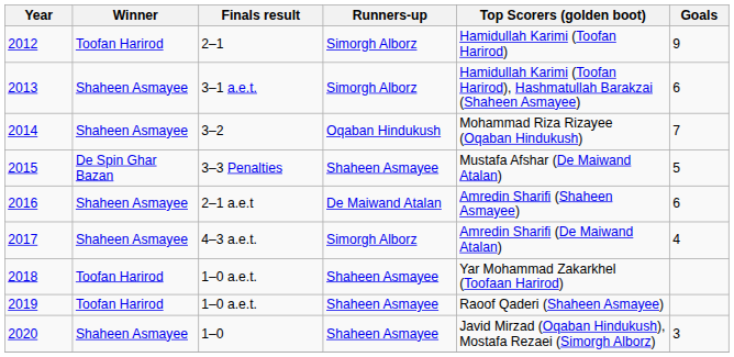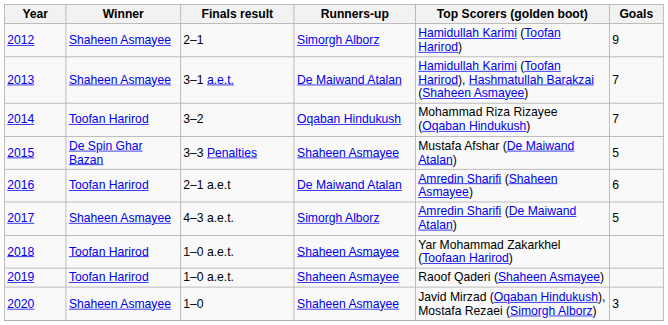 <table class="wikitable">
 <tr>
 <th width=4%>Year</th>
 <th width=8%>Winner</th>
 <th width=8%>Finals result</th>
 <th width=8%>Runners-up</th>
 <th width=14%>Top Scorers (golden boot)</th>
 <th width=2%>Goals</th>
 </tr>
 <tr>
 <td><a href='#'>2012</a></td>
-<td><a href='#'>Toofan Harirod</a></td>
+<td><a href='#'>Shaheen Asmayee</a></td>
 <td>2–1</td>
 <td><a href='#'>Simorgh Alborz</a></td>
 <td><a href='#'>Hamidullah Karimi</a> (<a href='#'>Toofan Harirod</a>)</td>
 <td>9</td>
 </tr>
 <tr>
 <td><a href='#'>2013</a></td>
 <td><a href='#'>Shaheen Asmayee</a></td>
 <td>3–1 <a href='#'>a.e.t.</a></td>
-<td><a href='#'>Simorgh Alborz</a></td>
+<td><a href='#'>De Maiwand Atalan</a></td>
 <td><a href='#'>Hamidullah Karimi</a> (<a href='#'>Toofan Harirod</a>), <a href='#'>Hashmatullah Barakzai</a> (<a href='#'>Shaheen Asmayee</a>)</td>
-<td>6</td>
+<td>7</td>
 </tr>
 <tr>
 <td><a href='#'>2014</a></td>
-<td><a href='#'>Shaheen Asmayee</a></td>
+<td><a href='#'>Toofan Harirod</a></td>
 <td>3–2</td>
 <td><a href='#'>Oqaban Hindukush</a></td>
 <td>Mohammad Riza Rizayee (<a href='#'>Oqaban Hindukush</a>)</td>
 <td>7</td>
 </tr>
 <tr>
 <td><a href='#'>2015</a></td>
 <td><a href='#'>De Spin Ghar Bazan</a></td>
 <td>3–3 <a href='#'>Penalties</a></td>
 <td><a href='#'>Shaheen Asmayee</a></td>
 <td>Mustafa Afshar (<a href='#'>De Maiwand Atalan</a>)</td>
 <td>5</td>
 </tr>
 <tr>
 <td><a href='#'>2016</a></td>
-<td><a href='#'>Shaheen Asmayee</a></td>
+<td><a href='#'>Toofan Harirod</a></td>
 <td>2–1 a.e.t</td>
 <td><a href='#'>De Maiwand Atalan</a></td>
 <td><a href='#'>Amredin Sharifi</a> (<a href='#'>Shaheen Asmayee</a>)</td>
 <td>6</td>
 </tr>
 <tr>
 <td><a href='#'>2017</a></td>
 <td><a href='#'>Shaheen Asmayee</a></td>
 <td>4–3 a.e.t.</td>
 <td><a href='#'>Simorgh Alborz</a></td>
 <td><a href='#'>Amredin Sharifi</a> (<a href='#'>De Maiwand Atalan</a>)</td>
-<td>4</td>
+<td>5</td>
 </tr>
 <tr>
 <td><a href='#'>2018</a></td>
 <td><a href='#'>Toofan Harirod</a></td>
 <td>1–0 a.e.t.</td>
 <td><a href='#'>Shaheen Asmayee</a></td>
 <td>Yar Mohammad Zakarkhel (<a href='#'>Toofaan Harirod</a>)</td>
 <td></td>
 </tr>
 <tr>
 <td><a href='#'>2019</a></td>
 <td><a href='#'>Toofan Harirod</a></td>
 <td>1–0 a.e.t.</td>
 <td><a href='#'>Shaheen Asmayee</a></td>
 <td>Raoof Qaderi (<a href='#'>Shaheen Asmayee</a>)</td>
 <td></td>
 </tr>
 <tr>
 <td><a href='#'>2020</a></td>
 <td><a href='#'>Shaheen Asmayee</a></td>
 <td>1–0</td>
 <td><a href='#'>Shaheen Asmayee</a></td>
 <td>Javid Mirzad (<a href='#'>Oqaban Hindukush</a>), <br>Mostafa Rezaei (<a href='#'>Simorgh Alborz</a>)</td>
 <td>3</td>
 </tr>
 <tr>
 </tr>
 </table>
